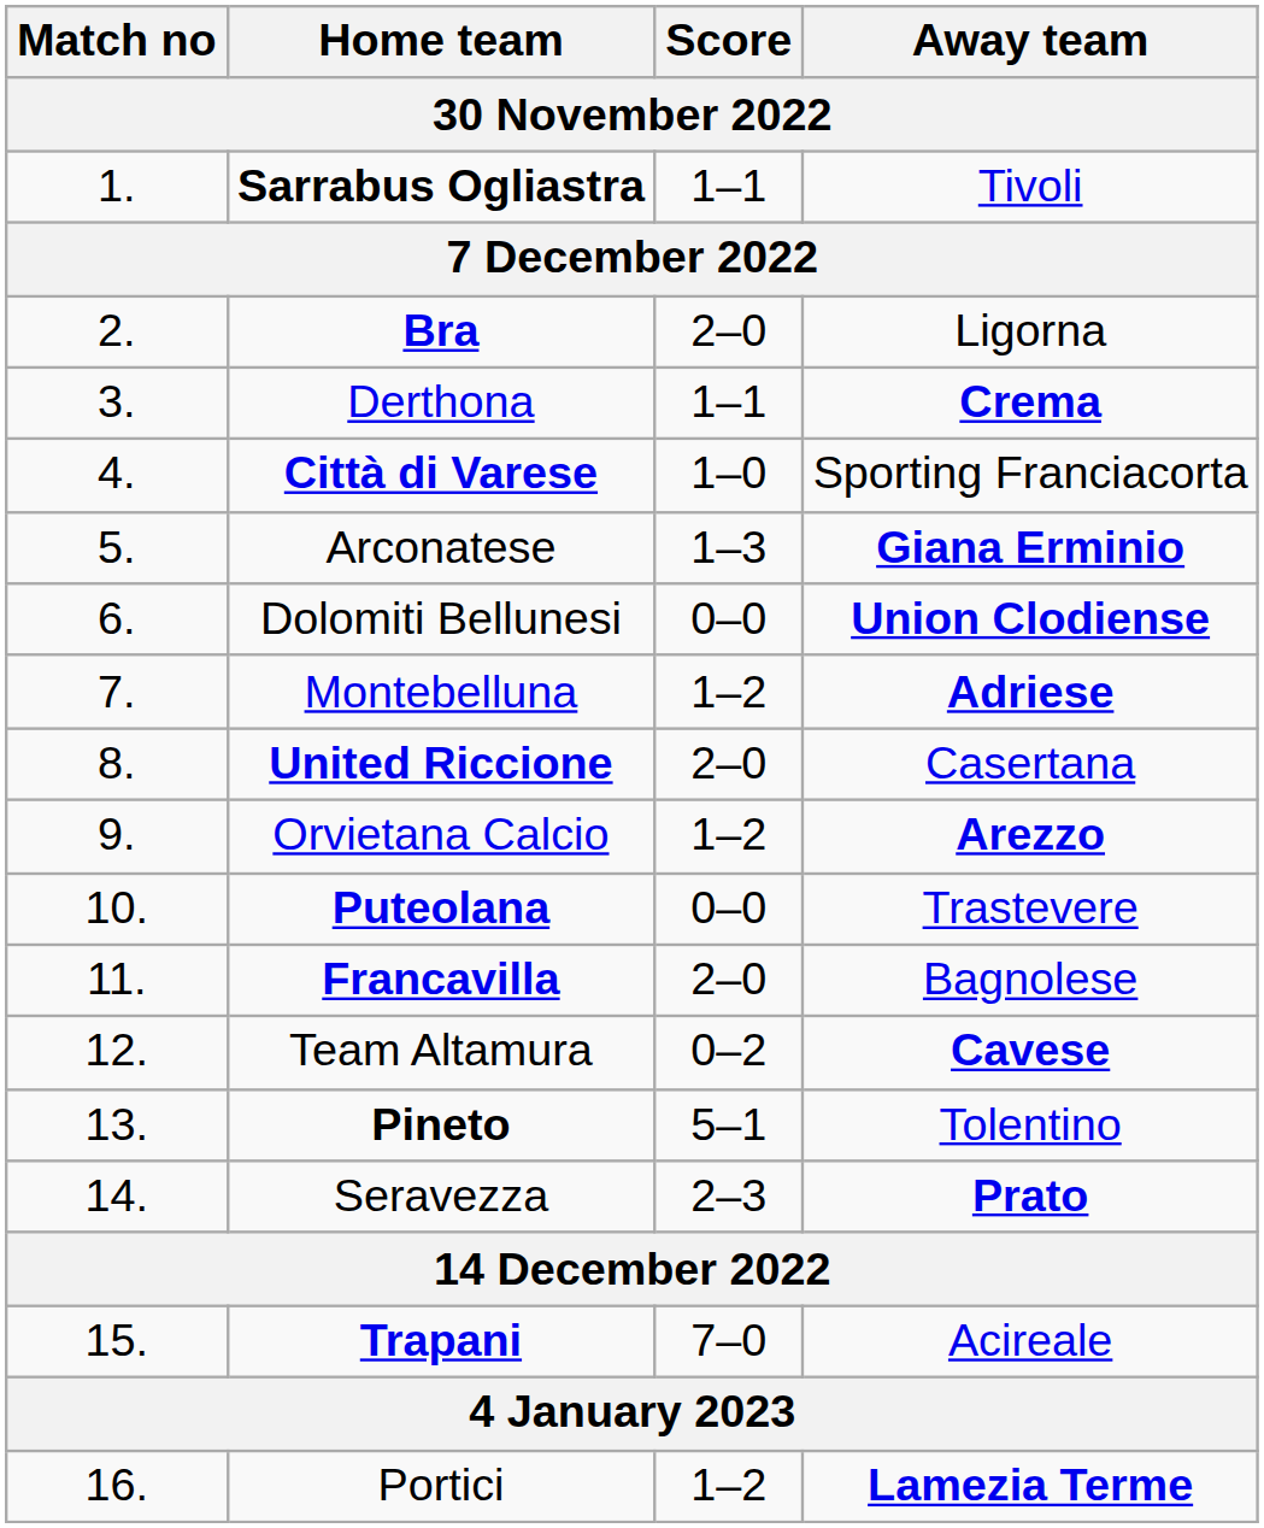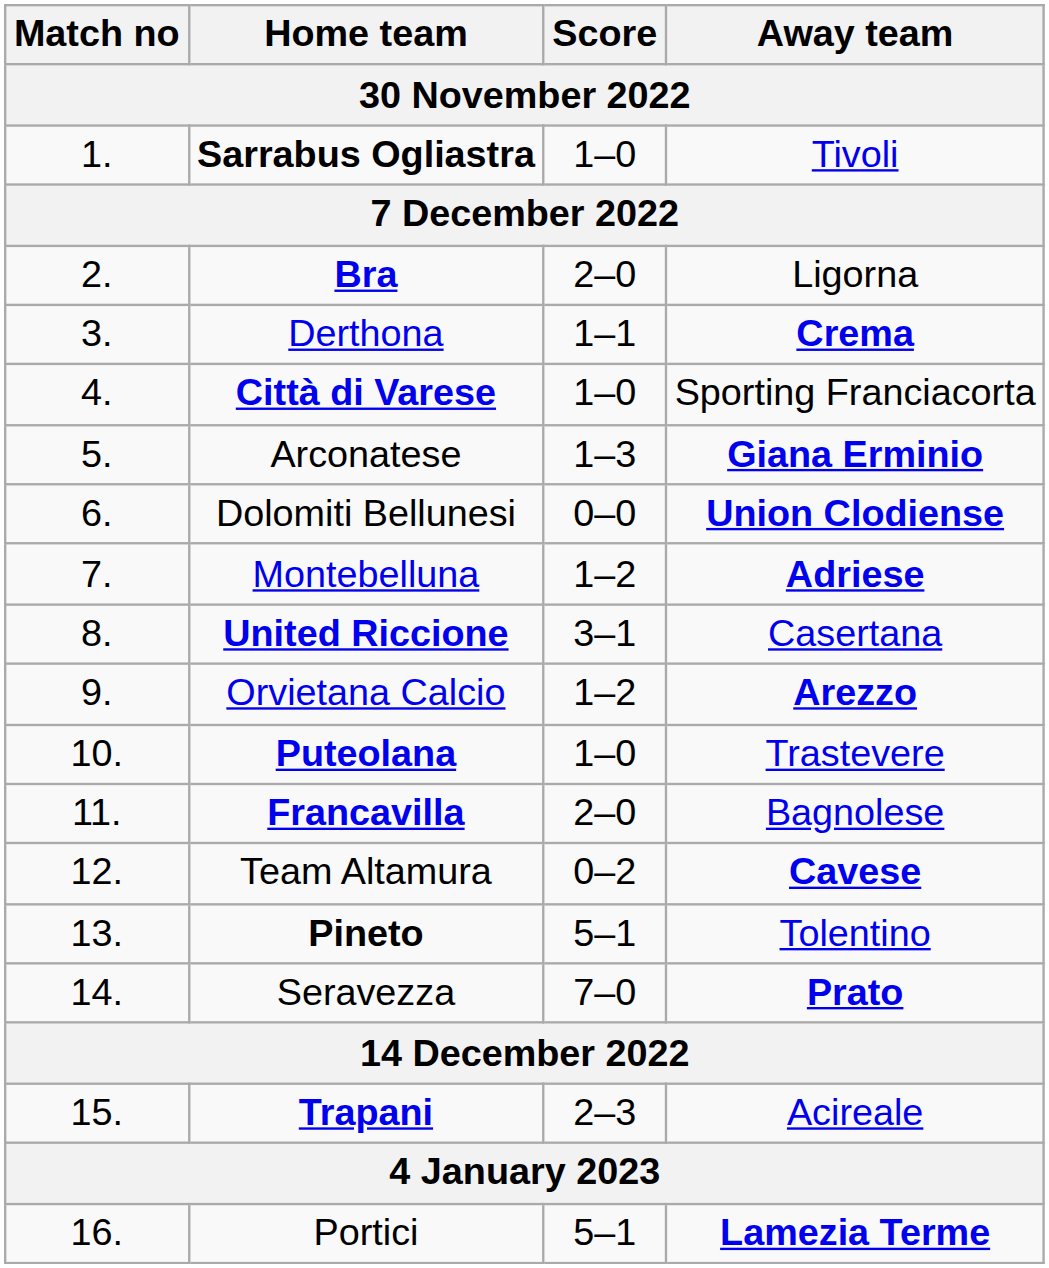 <table class="wikitable" style="text-align: center">
 <tr>
 <th>Match no</th>
 <th>Home team</th>
 <th>Score</th>
 <th>Away team</th>
 </tr>
 <tr>
 <th colspan="4">30 November 2022</th>
 </tr>
 <tr>
 <td>1.</td>
 <td><strong>Sarrabus Ogliastra</strong></td>
-<td>1–1</td>
+<td>1–0</td>
 <td><a href='#'>Tivoli</a></td>
 </tr>
 <tr>
 <th colspan="4">7 December 2022</th>
 </tr>
 <tr>
 <td>2.</td>
 <td><strong><a href='#'>Bra</a></strong></td>
 <td>2–0</td>
 <td>Ligorna</td>
 </tr>
 <tr>
 <td>3.</td>
 <td><a href='#'>Derthona</a></td>
 <td>1–1</td>
 <td><strong><a href='#'>Crema</a></strong></td>
 </tr>
 <tr>
 <td>4.</td>
 <td><strong><a href='#'>Città di Varese</a></strong></td>
 <td>1–0</td>
 <td>Sporting Franciacorta</td>
 </tr>
 <tr>
 <td>5.</td>
 <td>Arconatese</td>
 <td>1–3</td>
 <td><strong><a href='#'>Giana Erminio</a></strong></td>
 </tr>
 <tr>
 <td>6.</td>
 <td>Dolomiti Bellunesi</td>
 <td>0–0</td>
 <td><strong><a href='#'>Union Clodiense</a></strong></td>
 </tr>
 <tr>
 <td>7.</td>
 <td><a href='#'>Montebelluna</a></td>
 <td>1–2</td>
 <td><strong><a href='#'>Adriese</a></strong></td>
 </tr>
 <tr>
 <td>8.</td>
 <td><strong><a href='#'>United Riccione</a></strong></td>
-<td>2–0</td>
+<td>3–1</td>
 <td><a href='#'>Casertana</a></td>
 </tr>
 <tr>
 <td>9.</td>
 <td><a href='#'>Orvietana Calcio</a></td>
 <td>1–2</td>
 <td><strong><a href='#'>Arezzo</a></strong></td>
 </tr>
 <tr>
 <td>10.</td>
 <td><strong><a href='#'>Puteolana</a></strong></td>
-<td>0–0</td>
+<td>1–0</td>
 <td><a href='#'>Trastevere</a></td>
 </tr>
 <tr>
 <td>11.</td>
 <td><strong><a href='#'>Francavilla</a></strong></td>
 <td>2–0</td>
 <td><a href='#'>Bagnolese</a></td>
 </tr>
 <tr>
 <td>12.</td>
 <td>Team Altamura</td>
 <td>0–2</td>
 <td><strong><a href='#'>Cavese</a></strong></td>
 </tr>
 <tr>
 <td>13.</td>
 <td><strong>Pineto</strong></td>
 <td>5–1</td>
 <td><a href='#'>Tolentino</a></td>
 </tr>
 <tr>
 <td>14.</td>
 <td>Seravezza</td>
-<td>2–3</td>
+<td>7–0</td>
 <td><strong><a href='#'>Prato</a></strong></td>
 </tr>
 <tr>
 <th colspan="4">14 December 2022</th>
 </tr>
 <tr>
 <td>15.</td>
 <td><strong><a href='#'>Trapani</a></strong></td>
-<td>7–0</td>
+<td>2–3</td>
 <td><a href='#'>Acireale</a></td>
 </tr>
 <tr>
 <th colspan="4">4 January 2023</th>
 </tr>
 <tr>
 <td>16.</td>
 <td>Portici</td>
-<td>1–2</td>
+<td>5–1</td>
 <td><strong><a href='#'>Lamezia Terme</a></strong></td>
 </tr>
 </table>
